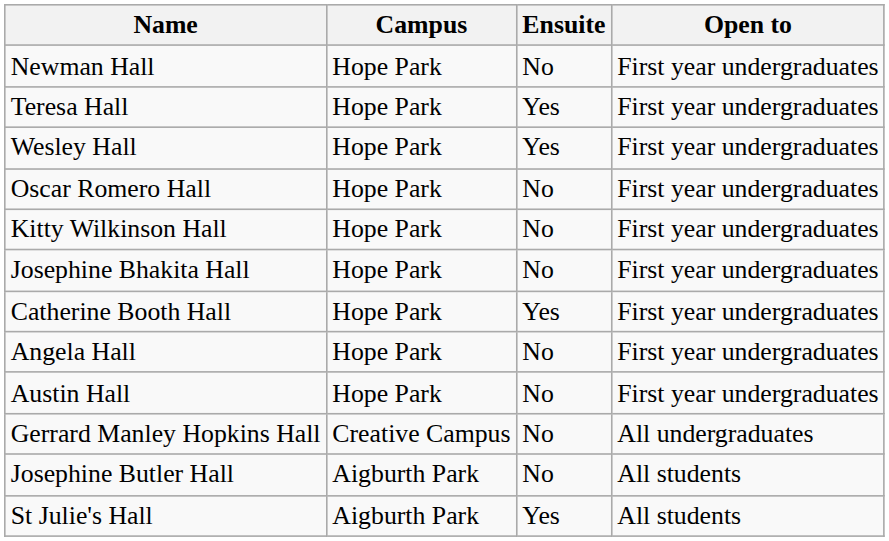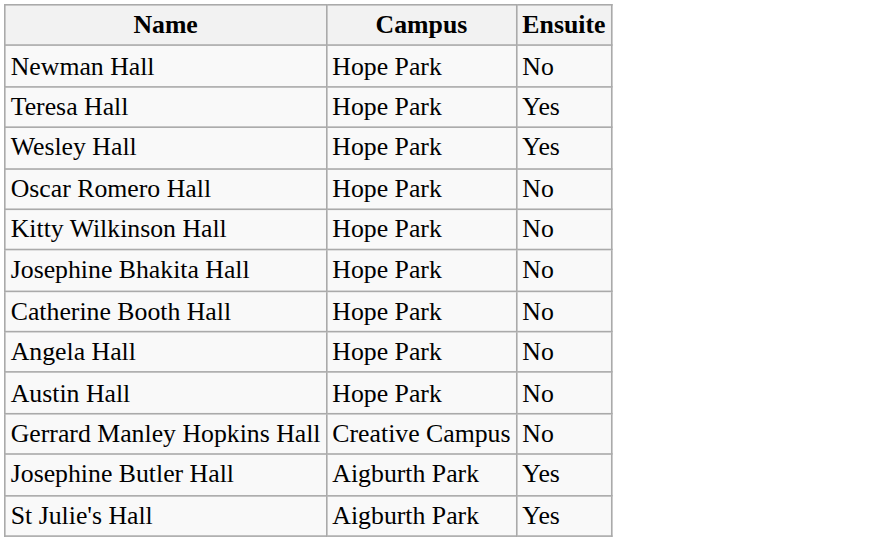 <table class="wikitable sortable">
 <tr>
 <th>Name</th>
 <th>Campus</th>
 <th>Ensuite</th>
-<th>Open to</th>
 </tr>
 <tr>
 <td>Newman Hall</td>
 <td>Hope Park</td>
 <td>No</td>
-<td>First year undergraduates</td>
 </tr>
 <tr>
 <td>Teresa Hall</td>
 <td>Hope Park</td>
 <td>Yes</td>
-<td>First year undergraduates</td>
 </tr>
 <tr>
 <td>Wesley Hall</td>
 <td>Hope Park</td>
 <td>Yes</td>
-<td>First year undergraduates</td>
 </tr>
 <tr>
 <td>Oscar Romero Hall</td>
 <td>Hope Park</td>
 <td>No</td>
-<td>First year undergraduates</td>
 </tr>
 <tr>
 <td>Kitty Wilkinson Hall</td>
 <td>Hope Park</td>
 <td>No</td>
-<td>First year undergraduates</td>
 </tr>
 <tr>
 <td>Josephine Bhakita Hall</td>
 <td>Hope Park</td>
 <td>No</td>
-<td>First year undergraduates</td>
 </tr>
 <tr>
 <td>Catherine Booth Hall</td>
 <td>Hope Park</td>
-<td>Yes</td>
-<td>First year undergraduates</td>
+<td>No</td>
 </tr>
 <tr>
 <td>Angela Hall</td>
 <td>Hope Park</td>
 <td>No</td>
-<td>First year undergraduates</td>
 </tr>
 <tr>
 <td>Austin Hall</td>
 <td>Hope Park</td>
 <td>No</td>
-<td>First year undergraduates</td>
 </tr>
 <tr>
 <td>Gerrard Manley Hopkins Hall</td>
 <td>Creative Campus</td>
 <td>No</td>
-<td>All undergraduates</td>
 </tr>
 <tr>
 <td>Josephine Butler Hall</td>
 <td>Aigburth Park</td>
-<td>No</td>
-<td>All students</td>
+<td>Yes</td>
 </tr>
 <tr>
 <td>St Julie's Hall</td>
 <td>Aigburth Park</td>
 <td>Yes</td>
-<td>All students</td>
 </tr>
 </table>
